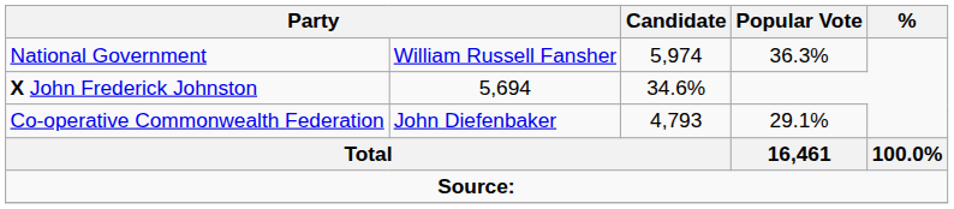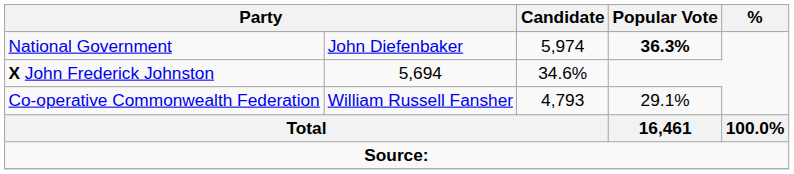 <table class="wikitable">
 <tr>
 <th colspan="2">Party</th>
 <th>Candidate</th>
 <th>Popular Vote</th>
 <th>%</th>
 </tr>
 <tr>
 <td><a href='#'>National Government</a></td>
-<td><a href='#'>William Russell Fansher</a></td>
+<td> <a href='#'>John Diefenbaker</a></td>
 <td align=center>5,974</td>
-<td align=center>36.3%</td>
+<td align=center><strong>36.3%</strong></td>
 </tr>
 <tr>
 <td><strong>X</strong> <a href='#'>John Frederick Johnston</a></td>
 <td align=center>5,694</td>
 <td align=center>34.6%</td>
 </tr>
 <tr>
 <td><a href='#'>Co-operative Commonwealth Federation</a></td>
-<td> <a href='#'>John Diefenbaker</a></td>
+<td><a href='#'>William Russell Fansher</a></td>
 <td align=center>4,793</td>
 <td align=center>29.1%</td>
 </tr>
 <tr>
 <th colspan=3 align=center>Total</th>
 <th align=center>16,461</th>
 <th align=center>100.0%</th>
 </tr>
 <tr>
 <td align="center" colspan=5><strong>Source:</strong> </td>
 </tr>
 <tr>
 </tr>
 </table>
